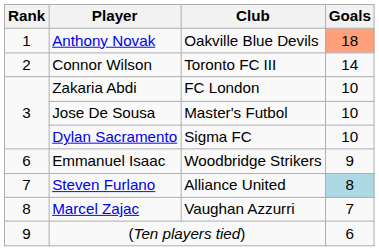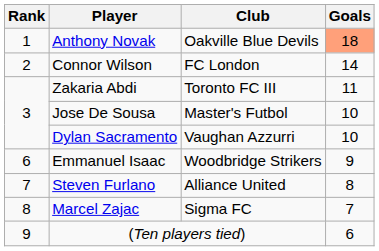 <table class="wikitable">
 <tr>
 <th>Rank</th>
 <th>Player</th>
 <th>Club</th>
 <th>Goals</th>
 </tr>
 <tr>
 <td align=center>1</td>
 <td> <a href='#'>Anthony Novak</a></td>
 <td>Oakville Blue Devils</td>
 <td align=center style="background: lightsalmon;">18</td>
 </tr>
 <tr>
 <td align=center>2</td>
 <td> Connor Wilson</td>
-<td>Toronto FC III</td>
+<td>FC London</td>
 <td align=center>14</td>
 </tr>
 <tr>
 <td align=center rowspan=3>3</td>
 <td> Zakaria Abdi</td>
-<td>FC London</td>
-<td align=center>10</td>
+<td>Toronto FC III</td>
+<td align=center>11</td>
 </tr>
 <tr>
 <td> Jose De Sousa</td>
 <td>Master's Futbol</td>
 <td align=center>10</td>
 </tr>
 <tr>
 <td> <a href='#'>Dylan Sacramento</a></td>
-<td>Sigma FC</td>
+<td>Vaughan Azzurri</td>
 <td align=center>10</td>
 </tr>
 <tr>
 <td align=center>6</td>
 <td> Emmanuel Isaac</td>
 <td>Woodbridge Strikers</td>
 <td align=center>9</td>
 </tr>
 <tr>
 <td align=center>7</td>
 <td> <a href='#'>Steven Furlano</a></td>
 <td>Alliance United</td>
-<td align=center style="background: lightblue;">8</td>
+<td align=center>8</td>
 </tr>
 <tr>
 <td align=center>8</td>
 <td> <a href='#'>Marcel Zajac</a></td>
-<td>Vaughan Azzurri</td>
+<td>Sigma FC</td>
 <td align=center>7</td>
 </tr>
 <tr>
 <td align=center>9</td>
 <td align=center colspan=2>(<em>Ten players tied</em>)</td>
 <td align=center>6</td>
 </tr>
 </table>
